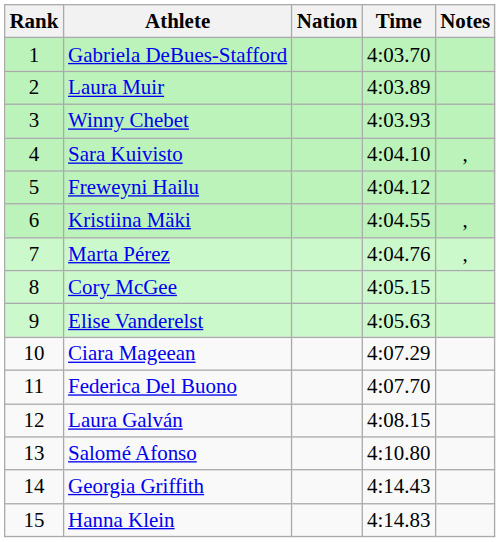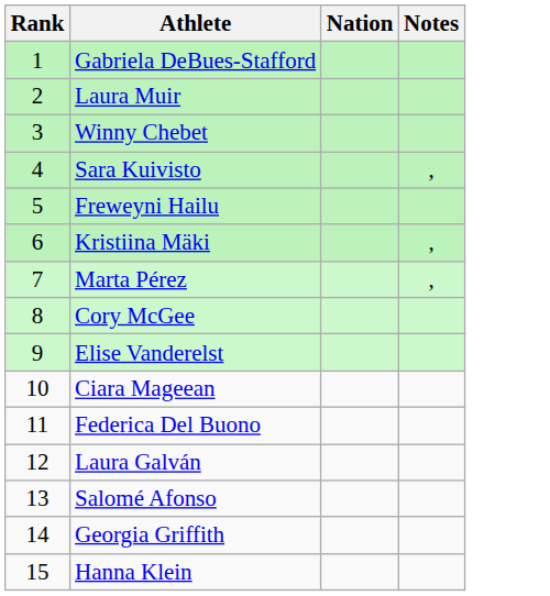 <table class="wikitable sortable" style="text-align:center">
 <tr>
 <th>Rank</th>
 <th>Athlete</th>
 <th>Nation</th>
-<th>Time</th>
 <th>Notes</th>
 </tr>
 <tr bgcolor="#bbf3bb">
 <td>1</td>
 <td align="left"><a href='#'>Gabriela DeBues-Stafford</a></td>
 <td align="left"></td>
-<td>4:03.70</td>
 <td></td>
 </tr>
 <tr bgcolor="#bbf3bb">
 <td>2</td>
 <td align="left"><a href='#'>Laura Muir</a></td>
 <td align="left"></td>
-<td>4:03.89</td>
 <td></td>
 </tr>
 <tr bgcolor="#bbf3bb">
 <td>3</td>
 <td align="left"><a href='#'>Winny Chebet</a></td>
 <td align="left"></td>
-<td>4:03.93</td>
 <td></td>
 </tr>
 <tr bgcolor="#bbf3bb">
 <td>4</td>
 <td align="left"><a href='#'>Sara Kuivisto</a></td>
 <td align="left"></td>
-<td>4:04.10</td>
 <td>, </td>
 </tr>
 <tr bgcolor="#bbf3bb">
 <td>5</td>
 <td align="left"><a href='#'>Freweyni Hailu</a></td>
 <td align="left"></td>
-<td>4:04.12</td>
 <td></td>
 </tr>
 <tr bgcolor="#bbf3bb">
 <td>6</td>
 <td align="left"><a href='#'>Kristiina Mäki</a></td>
 <td align="left"></td>
-<td>4:04.55</td>
 <td>, </td>
 </tr>
 <tr bgcolor=ccf9cc>
 <td>7</td>
 <td align="left"><a href='#'>Marta Pérez</a></td>
 <td align="left"></td>
-<td>4:04.76</td>
 <td>, </td>
 </tr>
 <tr bgcolor=ccf9cc>
 <td>8</td>
 <td align="left"><a href='#'>Cory McGee</a></td>
 <td align="left"></td>
-<td>4:05.15</td>
 <td></td>
 </tr>
 <tr bgcolor=ccf9cc>
 <td>9</td>
 <td align="left"><a href='#'>Elise Vanderelst</a></td>
 <td align="left"></td>
-<td>4:05.63</td>
 <td></td>
 </tr>
 <tr>
 <td>10</td>
 <td align="left"><a href='#'>Ciara Mageean</a></td>
 <td align="left"></td>
-<td>4:07.29</td>
 <td></td>
 </tr>
 <tr>
 <td>11</td>
 <td align="left"><a href='#'>Federica Del Buono</a></td>
 <td align=left></td>
-<td>4:07.70</td>
 <td></td>
 </tr>
 <tr>
 <td>12</td>
 <td align="left"><a href='#'>Laura Galván</a></td>
 <td align="left"></td>
-<td>4:08.15</td>
 <td></td>
 </tr>
 <tr>
 <td>13</td>
 <td align="left"><a href='#'>Salomé Afonso</a></td>
 <td align="left"></td>
-<td>4:10.80</td>
 <td></td>
 </tr>
 <tr>
 <td>14</td>
 <td align="left"><a href='#'>Georgia Griffith</a></td>
 <td align="left"></td>
-<td>4:14.43</td>
 <td></td>
 </tr>
 <tr>
 <td>15</td>
 <td align="left"><a href='#'>Hanna Klein</a></td>
 <td align="left"></td>
-<td>4:14.83</td>
 <td></td>
 </tr>
 </table>
